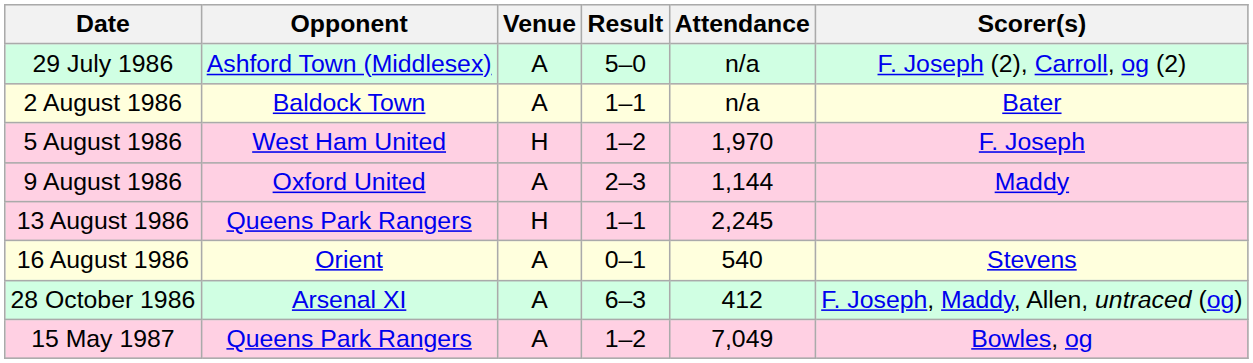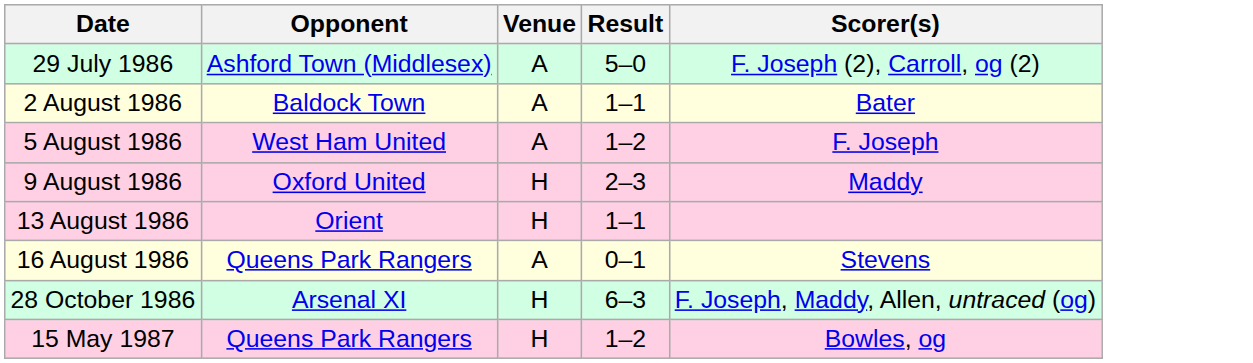 <table class="wikitable sortable" style="text-align:center;">
 <tr>
 <th>Date</th>
 <th>Opponent</th>
 <th>Venue</th>
 <th>Result</th>
-<th>Attendance</th>
 <th>Scorer(s)</th>
 </tr>
 <tr style="background:#d0ffe3;">
 <td>29 July 1986</td>
 <td><a href='#'>Ashford Town (Middlesex)</a></td>
 <td>A</td>
 <td>5–0</td>
-<td>n/a</td>
 <td><a href='#'>F. Joseph</a> (2), <a href='#'>Carroll</a>, <a href='#'>og</a> (2)</td>
 </tr>
 <tr style="background:#ffd;">
 <td>2 August 1986</td>
 <td><a href='#'>Baldock Town</a></td>
 <td>A</td>
 <td>1–1</td>
-<td>n/a</td>
 <td><a href='#'>Bater</a></td>
 </tr>
 <tr style="background:#ffd0e3;">
 <td>5 August 1986</td>
 <td><a href='#'>West Ham United</a></td>
-<td>H</td>
+<td>A</td>
 <td>1–2</td>
-<td>1,970</td>
 <td><a href='#'>F. Joseph</a></td>
 </tr>
 <tr style="background:#ffd0e3;">
 <td>9 August 1986</td>
 <td><a href='#'>Oxford United</a></td>
-<td>A</td>
+<td>H</td>
 <td>2–3</td>
-<td>1,144</td>
 <td><a href='#'>Maddy</a></td>
 </tr>
 <tr style="background:#ffd0e3;">
 <td>13 August 1986</td>
-<td><a href='#'>Queens Park Rangers</a></td>
+<td><a href='#'>Orient</a></td>
 <td>H</td>
 <td>1–1</td>
-<td>2,245</td>
 <td></td>
 </tr>
 <tr style="background:#ffd;">
 <td>16 August 1986</td>
-<td><a href='#'>Orient</a></td>
+<td><a href='#'>Queens Park Rangers</a></td>
 <td>A</td>
 <td>0–1</td>
-<td>540</td>
 <td><a href='#'>Stevens</a></td>
 </tr>
 <tr style="background:#d0ffe3;">
 <td>28 October 1986</td>
 <td><a href='#'>Arsenal XI</a></td>
-<td>A</td>
+<td>H</td>
 <td>6–3</td>
-<td>412</td>
 <td><a href='#'>F. Joseph</a>, <a href='#'>Maddy</a>, Allen, <em>untraced</em> (<a href='#'>og</a>)</td>
 </tr>
 <tr style="background:#ffd0e3;">
 <td>15 May 1987</td>
 <td><a href='#'>Queens Park Rangers</a></td>
-<td>A</td>
+<td>H</td>
 <td>1–2</td>
-<td>7,049</td>
 <td><a href='#'>Bowles</a>, <a href='#'>og</a></td>
 </tr>
 </table>
